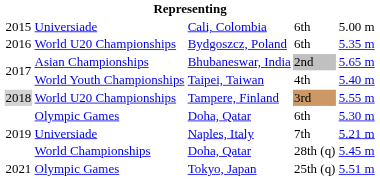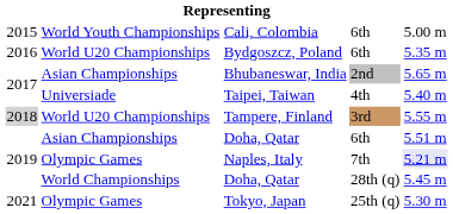 <table>
 <tr>
 <th colspan="5">Representing </th>
 </tr>
 <tr>
 <td>2015</td>
-<td><a href='#'>Universiade</a></td>
+<td><a href='#'>World Youth Championships</a></td>
 <td><a href='#'>Cali, Colombia</a></td>
 <td>6th</td>
 <td>5.00 m</td>
 </tr>
 <tr>
 <td>2016</td>
 <td><a href='#'>World U20 Championships</a></td>
 <td><a href='#'>Bydgoszcz, Poland</a></td>
 <td>6th</td>
 <td><a href='#'>5.35 m</a></td>
 </tr>
 <tr>
 <td rowspan=2>2017</td>
 <td><a href='#'>Asian Championships</a></td>
 <td><a href='#'>Bhubaneswar, India</a></td>
 <td bgcolor=silver>2nd</td>
 <td><a href='#'>5.65 m</a></td>
 </tr>
 <tr>
-<td><a href='#'>World Youth Championships</a></td>
+<td><a href='#'>Universiade</a></td>
 <td><a href='#'>Taipei, Taiwan</a></td>
 <td>4th</td>
 <td><a href='#'>5.40 m</a></td>
 </tr>
 <tr>
 <td style="background: lightgrey;">2018</td>
 <td><a href='#'>World U20 Championships</a></td>
 <td><a href='#'>Tampere, Finland</a></td>
 <td bgcolor=cc9966>3rd</td>
 <td><a href='#'>5.55 m</a></td>
 </tr>
 <tr>
 <td rowspan=3>2019</td>
-<td><a href='#'>Olympic Games</a></td>
+<td><a href='#'>Asian Championships</a></td>
 <td><a href='#'>Doha, Qatar</a></td>
 <td>6th</td>
-<td><a href='#'>5.30 m</a></td>
+<td><a href='#'>5.51 m</a></td>
 </tr>
 <tr>
-<td><a href='#'>Universiade</a></td>
+<td><a href='#'>Olympic Games</a></td>
 <td><a href='#'>Naples, Italy</a></td>
 <td>7th</td>
-<td><a href='#'>5.21 m</a></td>
+<td style="background: lavender;"><a href='#'>5.21 m</a></td>
 </tr>
 <tr>
 <td><a href='#'>World Championships</a></td>
 <td><a href='#'>Doha, Qatar</a></td>
 <td>28th (q)</td>
 <td><a href='#'>5.45 m</a></td>
 </tr>
 <tr>
 <td>2021</td>
 <td><a href='#'>Olympic Games</a></td>
 <td><a href='#'>Tokyo, Japan</a></td>
 <td>25th (q)</td>
-<td><a href='#'>5.51 m</a></td>
+<td><a href='#'>5.30 m</a></td>
 </tr>
 </table>
